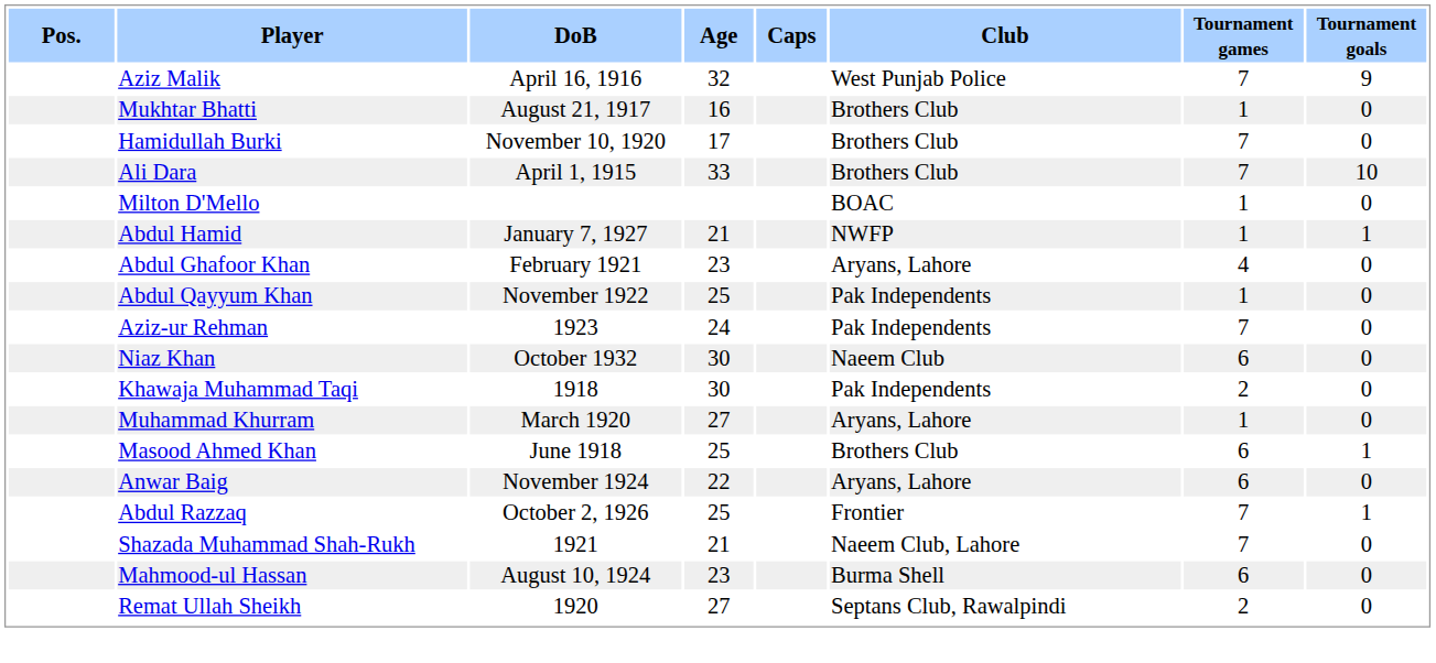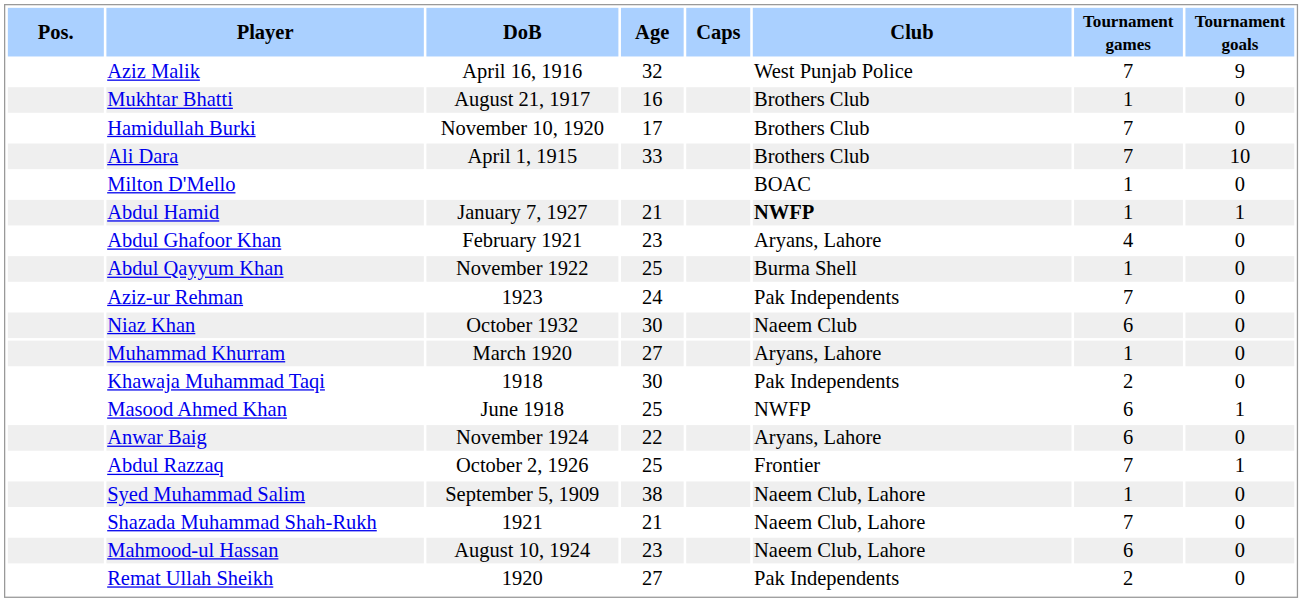 <table border="0" width="80%" style="border: 1px solid #999; background-color:#FFFFFF; text-align:center">
 <tr align="center" bgcolor="#AAD0FF">
 <th width=6%>Pos.</th>
 <th width=20%>Player</th>
 <th width=12%>DoB</th>
 <th width=4%>Age</th>
 <th width=4%>Caps</th>
 <th width=20%>Club</th>
 <th width=5%><small>Tournament<br>games</small></th>
 <th width=5%><small>Tournament<br>goals</small></th>
 </tr>
 <tr>
 <td></td>
 <td align="left"><a href='#'>Aziz Malik</a></td>
 <td>April 16, 1916</td>
 <td>32</td>
 <td></td>
 <td align="left"> West Punjab Police</td>
 <td>7</td>
 <td>9</td>
 </tr>
 <tr bgcolor="#EFEFEF">
 <td></td>
 <td align="left"><a href='#'>Mukhtar Bhatti</a></td>
 <td>August 21, 1917</td>
 <td>16</td>
 <td></td>
 <td align="left"> Brothers Club</td>
 <td>1</td>
 <td>0</td>
 </tr>
 <tr>
 <td></td>
 <td align="left"><a href='#'>Hamidullah Burki</a></td>
 <td>November 10, 1920</td>
 <td>17</td>
 <td></td>
 <td align="left"> Brothers Club</td>
 <td>7</td>
 <td>0</td>
 </tr>
 <tr bgcolor="#EFEFEF">
 <td></td>
 <td align="left"><a href='#'>Ali Dara</a></td>
 <td>April 1, 1915</td>
 <td>33</td>
 <td></td>
 <td align="left"> Brothers Club</td>
 <td>7</td>
 <td>10</td>
 </tr>
 <tr>
 <td></td>
 <td align="left"><a href='#'>Milton D'Mello</a></td>
 <td></td>
 <td></td>
 <td></td>
 <td align="left"> BOAC</td>
 <td>1</td>
 <td>0</td>
 </tr>
 <tr bgcolor="#EFEFEF">
 <td></td>
 <td align="left"><a href='#'>Abdul Hamid</a></td>
 <td>January 7, 1927</td>
 <td>21</td>
 <td></td>
-<td align="left"> NWFP</td>
+<td align="left"><strong> NWFP</strong></td>
 <td>1</td>
 <td>1</td>
 </tr>
 <tr>
 <td></td>
 <td align="left"><a href='#'>Abdul Ghafoor Khan</a></td>
 <td>February 1921</td>
 <td>23</td>
 <td></td>
 <td align="left"> Aryans, Lahore</td>
 <td>4</td>
 <td>0</td>
 </tr>
 <tr bgcolor="#EFEFEF">
 <td></td>
 <td align="left"><a href='#'>Abdul Qayyum Khan</a></td>
 <td>November 1922</td>
 <td>25</td>
 <td></td>
-<td align="left"> Pak Independents</td>
+<td align="left"> Burma Shell</td>
 <td>1</td>
 <td>0</td>
 </tr>
 <tr>
 <td></td>
 <td align="left"><a href='#'>Aziz-ur Rehman</a></td>
 <td>1923</td>
 <td>24</td>
 <td></td>
 <td align="left"> Pak Independents</td>
 <td>7</td>
 <td>0</td>
 </tr>
 <tr bgcolor="#EFEFEF">
 <td></td>
 <td align="left"><a href='#'>Niaz Khan</a></td>
 <td>October 1932</td>
 <td>30</td>
 <td></td>
 <td align="left"> Naeem Club</td>
 <td>6</td>
 <td>0</td>
 </tr>
-<tr>
-<td></td>
-<td align="left"><a href='#'>Khawaja Muhammad Taqi</a></td>
-<td>1918</td>
-<td>30</td>
-<td></td>
-<td align="left"> Pak Independents</td>
-<td>2</td>
-<td>0</td>
-</tr>
 <tr bgcolor="#EFEFEF">
 <td></td>
 <td align="left"><a href='#'>Muhammad Khurram</a></td>
 <td>March 1920</td>
 <td>27</td>
 <td></td>
 <td align="left"> Aryans, Lahore</td>
 <td>1</td>
 <td>0</td>
 </tr>
 <tr>
 <td></td>
+<td align="left"><a href='#'>Khawaja Muhammad Taqi</a></td>
+<td>1918</td>
+<td>30</td>
+<td></td>
+<td align="left"> Pak Independents</td>
+<td>2</td>
+<td>0</td>
+</tr>
+<tr>
+<td></td>
 <td align="left"><a href='#'>Masood Ahmed Khan</a></td>
 <td>June 1918</td>
 <td>25</td>
 <td></td>
-<td align="left"> Brothers Club</td>
+<td align="left"> NWFP</td>
 <td>6</td>
 <td>1</td>
 </tr>
 <tr bgcolor="#EFEFEF">
 <td></td>
 <td align="left"><a href='#'>Anwar Baig</a></td>
 <td>November 1924</td>
 <td>22</td>
 <td></td>
 <td align="left"> Aryans, Lahore</td>
 <td>6</td>
 <td>0</td>
 </tr>
 <tr>
 <td></td>
 <td align="left"><a href='#'>Abdul Razzaq</a></td>
 <td>October 2, 1926</td>
 <td>25</td>
 <td></td>
 <td align="left"> Frontier</td>
 <td>7</td>
 <td>1</td>
 </tr>
+<tr bgcolor="#EFEFEF">
+<td></td>
+<td align="left"><a href='#'>Syed Muhammad Salim</a></td>
+<td>September 5, 1909</td>
+<td>38</td>
+<td></td>
+<td align="left"> Naeem Club, Lahore</td>
+<td>1</td>
+<td>0</td>
+</tr>
 <tr>
 <td></td>
 <td align="left"><a href='#'>Shazada Muhammad Shah-Rukh</a></td>
 <td>1921</td>
 <td>21</td>
 <td></td>
 <td align="left"> Naeem Club, Lahore</td>
 <td>7</td>
 <td>0</td>
 </tr>
 <tr bgcolor="#EFEFEF">
 <td></td>
 <td align="left"><a href='#'>Mahmood-ul Hassan</a></td>
 <td>August 10, 1924</td>
 <td>23</td>
 <td></td>
-<td align="left"> Burma Shell</td>
+<td align="left"> Naeem Club, Lahore</td>
 <td>6</td>
 <td>0</td>
 </tr>
 <tr>
 <td></td>
 <td align="left"><a href='#'>Remat Ullah Sheikh</a></td>
 <td>1920</td>
 <td>27</td>
 <td></td>
-<td align="left"> Septans Club, Rawalpindi</td>
+<td align="left"> Pak Independents</td>
 <td>2</td>
 <td>0</td>
 </tr>
 <tr bgcolor="#EFEFEF">
 </tr>
 </table>
